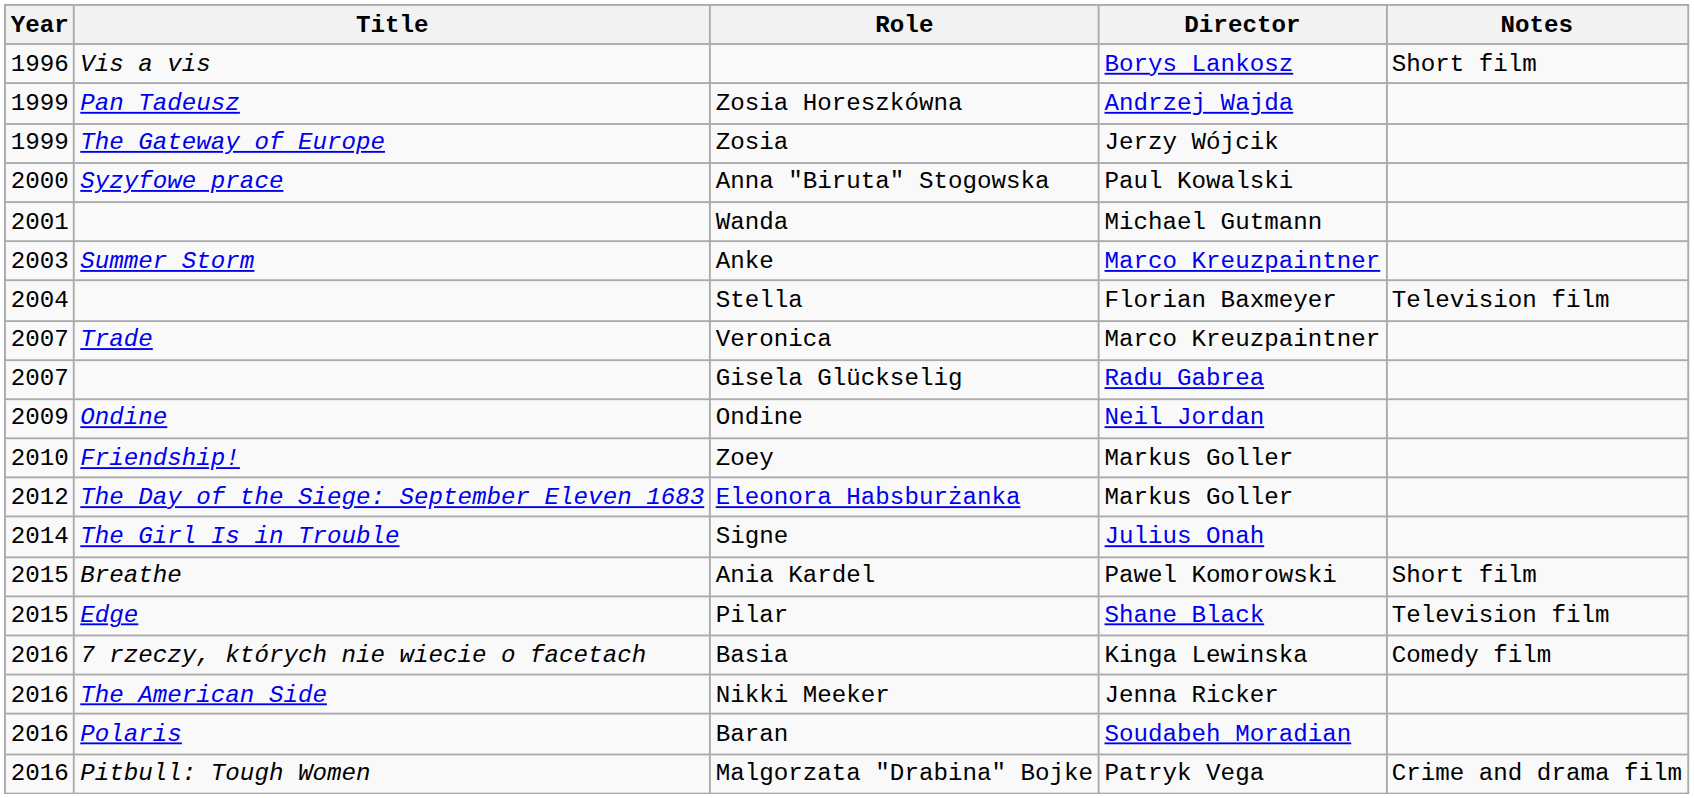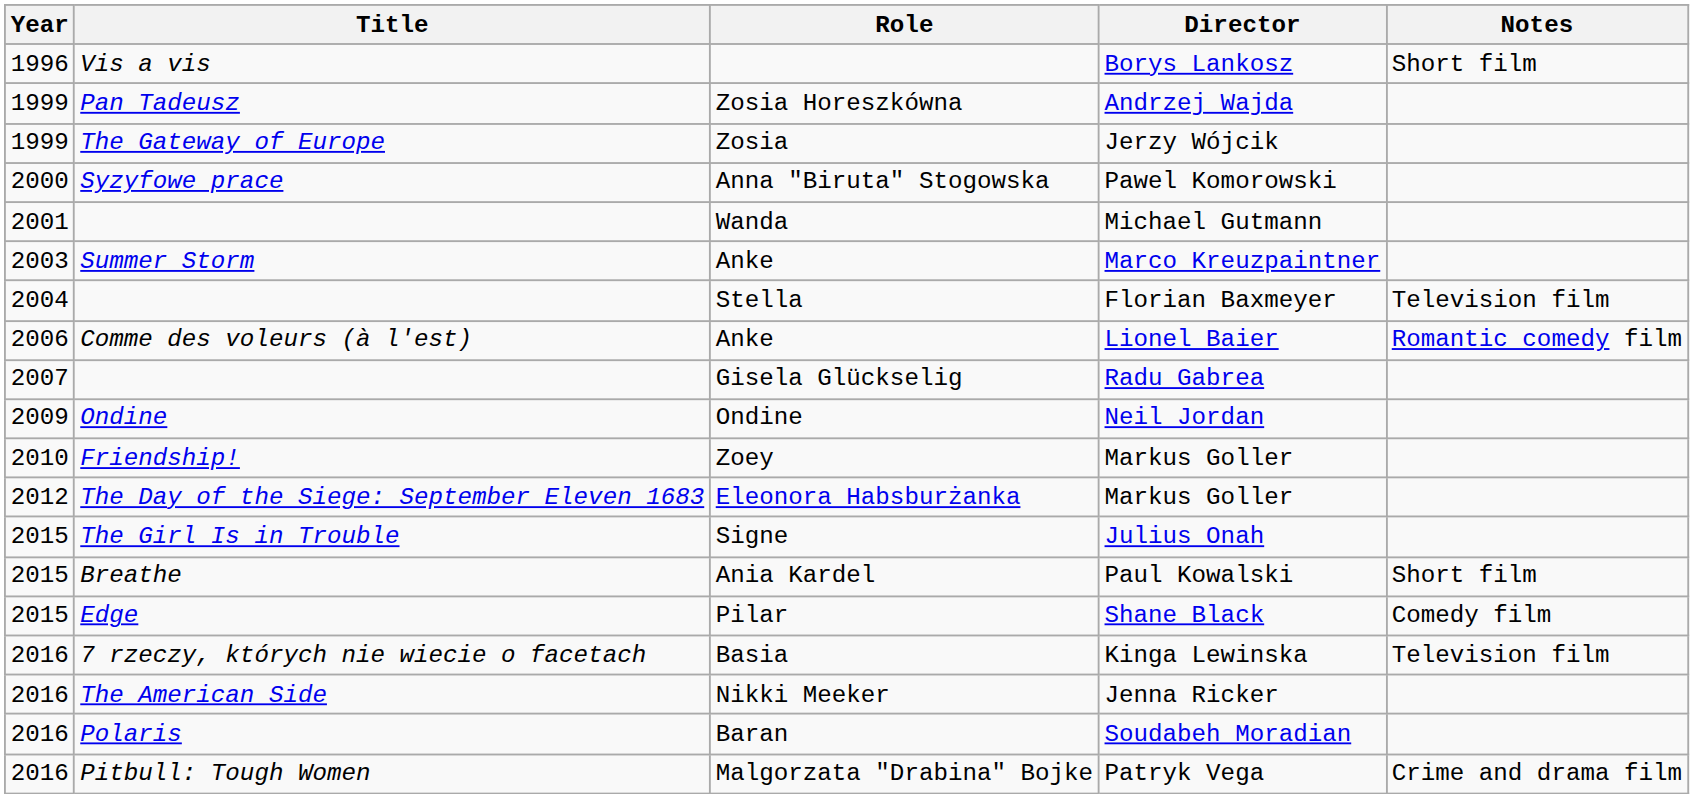 <table class="wikitable sortable">
 <tr>
 <th>Year</th>
 <th>Title</th>
 <th>Role</th>
 <th>Director</th>
 <th class="unsortable">Notes</th>
 </tr>
 <tr>
 <td>1996</td>
 <td><em>Vis a vis</em></td>
 <td></td>
 <td><a href='#'>Borys Lankosz</a></td>
 <td>Short film</td>
 </tr>
 <tr>
 <td>1999</td>
 <td><em><a href='#'>Pan Tadeusz</a></em></td>
 <td>Zosia Horeszkówna</td>
 <td><a href='#'>Andrzej Wajda</a></td>
 <td></td>
 </tr>
 <tr>
 <td>1999</td>
 <td><em><a href='#'>The Gateway of Europe</a></em></td>
 <td>Zosia</td>
 <td>Jerzy Wójcik</td>
 <td></td>
 </tr>
 <tr>
 <td>2000</td>
 <td><em><a href='#'>Syzyfowe prace</a></em></td>
 <td>Anna "Biruta" Stogowska</td>
-<td>Paul Kowalski</td>
+<td>Pawel Komorowski</td>
 <td></td>
 </tr>
 <tr>
 <td>2001</td>
 <td><em></em></td>
 <td>Wanda</td>
 <td>Michael Gutmann</td>
 <td></td>
 </tr>
 <tr>
 <td>2003</td>
 <td><em><a href='#'>Summer Storm</a></em></td>
 <td>Anke</td>
 <td><a href='#'>Marco Kreuzpaintner</a></td>
 <td></td>
 </tr>
 <tr>
 <td>2004</td>
 <td><em></em></td>
 <td>Stella</td>
 <td>Florian Baxmeyer</td>
 <td>Television film</td>
 </tr>
 <tr>
-<td>2007</td>
-<td><em><a href='#'>Trade</a></em></td>
-<td>Veronica</td>
-<td>Marco Kreuzpaintner</td>
-<td></td>
+<td>2006</td>
+<td><em>Comme des voleurs (à l'est)</em></td>
+<td>Anke</td>
+<td><a href='#'>Lionel Baier</a></td>
+<td><a href='#'>Romantic comedy</a> film</td>
 </tr>
 <tr>
 <td>2007</td>
 <td><em></em></td>
 <td>Gisela Glückselig</td>
 <td><a href='#'>Radu Gabrea</a></td>
 <td></td>
 </tr>
 <tr>
 <td>2009</td>
 <td><em><a href='#'>Ondine</a></em></td>
 <td>Ondine</td>
 <td><a href='#'>Neil Jordan</a></td>
 <td></td>
 </tr>
 <tr>
 <td>2010</td>
 <td><em><a href='#'>Friendship!</a></em></td>
 <td>Zoey</td>
 <td>Markus Goller</td>
 <td></td>
 </tr>
 <tr>
 <td>2012</td>
 <td><em><a href='#'>The Day of the Siege: September Eleven 1683</a></em></td>
 <td><a href='#'>Eleonora Habsburżanka</a></td>
 <td>Markus Goller</td>
 <td></td>
 </tr>
 <tr>
-<td>2014</td>
+<td>2015</td>
 <td><em><a href='#'>The Girl Is in Trouble</a></em></td>
 <td>Signe</td>
 <td><a href='#'>Julius Onah</a></td>
 <td></td>
 </tr>
 <tr>
 <td>2015</td>
 <td><em>Breathe</em></td>
 <td>Ania Kardel</td>
-<td>Pawel Komorowski</td>
+<td>Paul Kowalski</td>
 <td>Short film</td>
 </tr>
 <tr>
 <td>2015</td>
 <td><em><a href='#'>Edge</a></em></td>
 <td>Pilar</td>
 <td><a href='#'>Shane Black</a></td>
-<td>Television film</td>
+<td>Comedy film</td>
 </tr>
 <tr>
 <td>2016</td>
 <td><em>7 rzeczy, których nie wiecie o facetach</em></td>
 <td>Basia</td>
 <td>Kinga Lewinska</td>
-<td>Comedy film</td>
+<td>Television film</td>
 </tr>
 <tr>
 <td>2016</td>
 <td><em><a href='#'>The American Side</a></em></td>
 <td>Nikki Meeker</td>
 <td>Jenna Ricker</td>
 <td></td>
 </tr>
 <tr>
 <td>2016</td>
 <td><em><a href='#'>Polaris</a></em></td>
 <td>Baran</td>
 <td><a href='#'>Soudabeh Moradian</a></td>
 <td></td>
 </tr>
 <tr>
 <td>2016</td>
 <td><em>Pitbull: Tough Women</em></td>
 <td>Malgorzata "Drabina" Bojke</td>
 <td>Patryk Vega</td>
 <td>Crime and drama film</td>
 </tr>
 </table>
